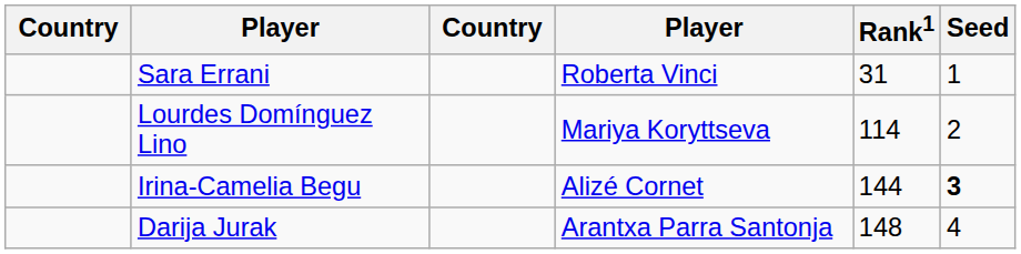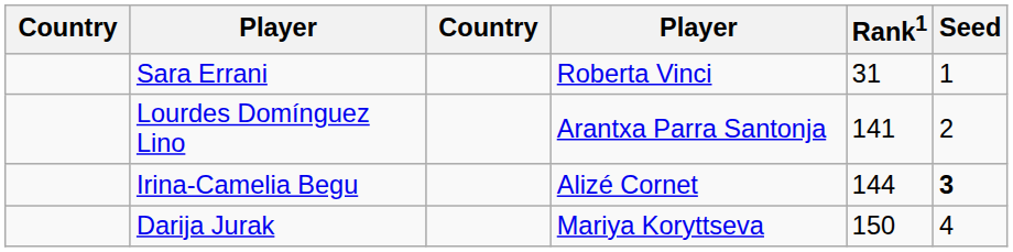 <table class="sortable wikitable">
 <tr>
 <th width="70">Country</th>
 <th width="175">Player</th>
 <th width="70">Country</th>
 <th width="175">Player</th>
 <th>Rank<sup>1</sup></th>
 <th>Seed</th>
 </tr>
 <tr>
 <td></td>
 <td><a href='#'>Sara Errani</a></td>
 <td></td>
 <td><a href='#'>Roberta Vinci</a></td>
 <td>31</td>
 <td>1</td>
 </tr>
 <tr>
 <td></td>
 <td><a href='#'>Lourdes Domínguez Lino</a></td>
 <td></td>
-<td><a href='#'>Mariya Koryttseva</a></td>
-<td>114</td>
+<td><a href='#'>Arantxa Parra Santonja</a></td>
+<td>141</td>
 <td>2</td>
 </tr>
 <tr>
 <td></td>
 <td><a href='#'>Irina-Camelia Begu</a></td>
 <td></td>
 <td><a href='#'>Alizé Cornet</a></td>
 <td>144</td>
 <td><strong>3</strong></td>
 </tr>
 <tr>
 <td></td>
 <td><a href='#'>Darija Jurak</a></td>
 <td></td>
-<td><a href='#'>Arantxa Parra Santonja</a></td>
-<td>148</td>
+<td><a href='#'>Mariya Koryttseva</a></td>
+<td>150</td>
 <td>4</td>
 </tr>
 </table>
